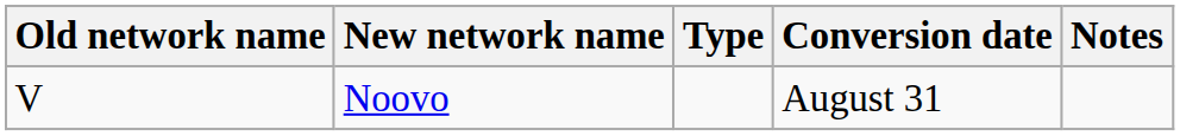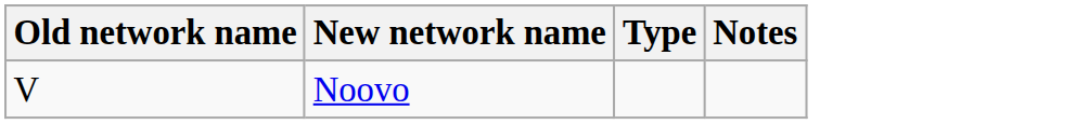 <table class="wikitable">
 <tr>
 <th>Old network name</th>
 <th>New network name</th>
 <th>Type</th>
-<th>Conversion date</th>
 <th>Notes</th>
 </tr>
 <tr>
 <td>V</td>
 <td><a href='#'>Noovo</a></td>
 <td></td>
-<td>August 31</td>
 <td></td>
 </tr>
 </table>
